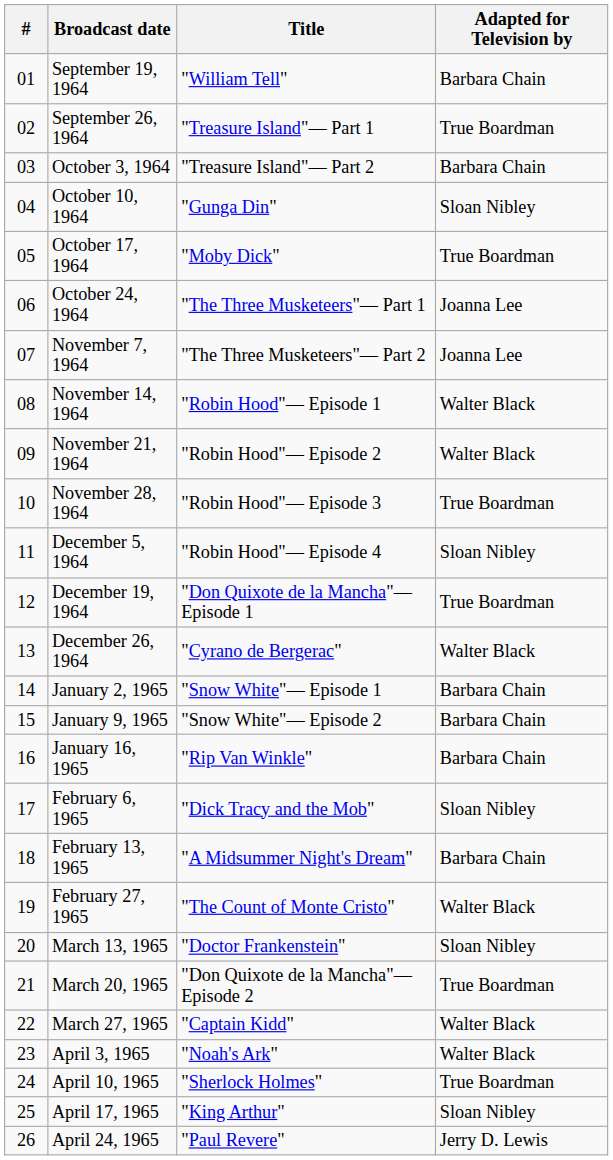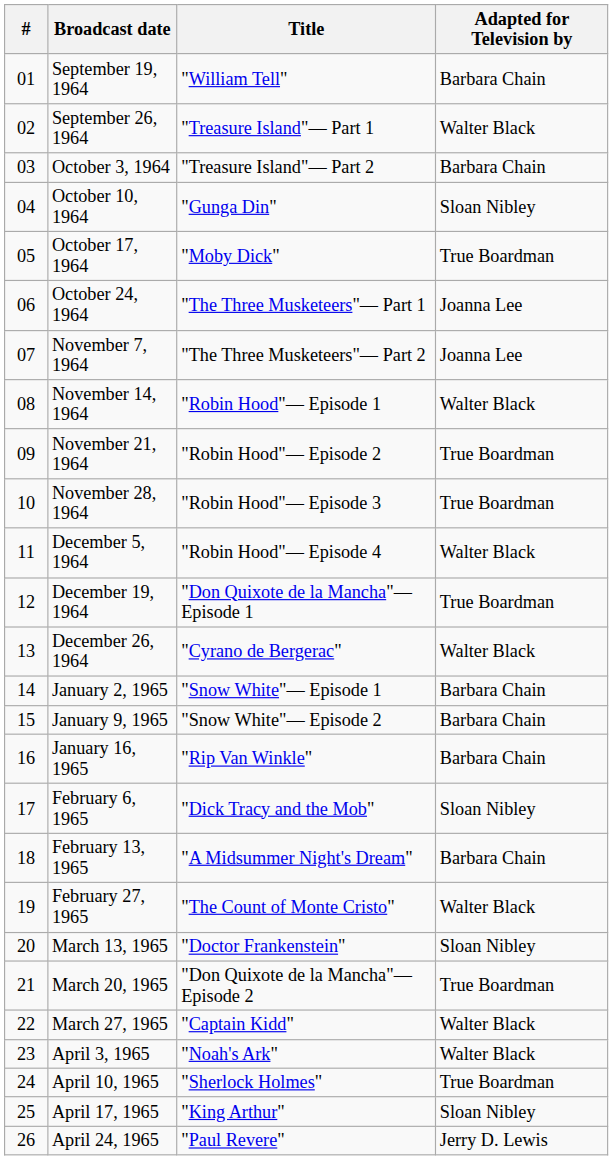 <table class="wikitable" style="width:60%;">
 <tr>
 <th width=5%>#</th>
 <th style="width:15%;">Broadcast date</th>
 <th style="width:30%;">Title</th>
 <th style="width:20%;">Adapted for Television by</th>
 </tr>
 <tr>
 <td align=center><span>0</span>1</td>
 <td>September 19, 1964</td>
 <td>"<a href='#'>William Tell</a>"</td>
 <td>Barbara Chain</td>
 </tr>
 <tr>
 <td align=center><span>0</span>2</td>
 <td>September 26, 1964</td>
 <td>"<a href='#'>Treasure Island</a>"—  Part 1</td>
-<td>True Boardman</td>
+<td>Walter Black</td>
 </tr>
 <tr>
 <td align=center><span>0</span>3</td>
 <td>October 3, 1964</td>
 <td>"Treasure Island"—  Part 2</td>
 <td>Barbara Chain</td>
 </tr>
 <tr>
 <td align=center><span>0</span>4</td>
 <td>October 10, 1964</td>
 <td>"<a href='#'>Gunga Din</a>"</td>
 <td>Sloan Nibley</td>
 </tr>
 <tr>
 <td align=center><span>0</span>5</td>
 <td>October 17, 1964</td>
 <td>"<a href='#'>Moby Dick</a>"</td>
 <td>True Boardman</td>
 </tr>
 <tr>
 <td align=center><span>0</span>6</td>
 <td>October 24, 1964</td>
 <td>"<a href='#'>The Three Musketeers</a>"—  Part 1</td>
 <td>Joanna Lee</td>
 </tr>
 <tr>
 <td align=center><span>0</span>7</td>
 <td>November 7, 1964</td>
 <td>"The Three Musketeers"—  Part 2</td>
 <td>Joanna Lee</td>
 </tr>
 <tr>
 <td align=center><span>0</span>8</td>
 <td>November 14, 1964</td>
 <td>"<a href='#'>Robin Hood</a>"—  Episode 1</td>
 <td>Walter Black</td>
 </tr>
 <tr>
 <td align=center><span>0</span>9</td>
 <td>November 21, 1964</td>
 <td>"Robin Hood"—  Episode 2</td>
-<td>Walter Black</td>
+<td>True Boardman</td>
 </tr>
 <tr>
 <td align=center>10</td>
 <td>November 28, 1964</td>
 <td>"Robin Hood"—  Episode 3</td>
 <td>True Boardman</td>
 </tr>
 <tr>
 <td align=center>11</td>
 <td>December 5, 1964</td>
 <td>"Robin Hood"—  Episode 4</td>
-<td>Sloan Nibley</td>
+<td>Walter Black</td>
 </tr>
 <tr>
 <td align=center>12</td>
 <td>December 19, 1964</td>
 <td>"<a href='#'>Don Quixote de la Mancha</a>"—  Episode 1</td>
 <td>True Boardman</td>
 </tr>
 <tr>
 <td align=center>13</td>
 <td>December 26, 1964</td>
 <td>"<a href='#'>Cyrano de Bergerac</a>"</td>
 <td>Walter Black</td>
 </tr>
 <tr>
 <td align=center>14</td>
 <td>January 2, 1965</td>
 <td>"<a href='#'>Snow White</a>"—  Episode 1</td>
 <td>Barbara Chain</td>
 </tr>
 <tr>
 <td align=center>15</td>
 <td>January 9, 1965</td>
 <td>"Snow White"—  Episode 2</td>
 <td>Barbara Chain</td>
 </tr>
 <tr>
 <td align=center>16</td>
 <td>January 16, 1965</td>
 <td>"<a href='#'>Rip Van Winkle</a>"</td>
 <td>Barbara Chain</td>
 </tr>
 <tr>
 <td align=center>17</td>
 <td>February 6, 1965</td>
 <td>"<a href='#'>Dick Tracy and the Mob</a>"</td>
 <td>Sloan Nibley</td>
 </tr>
 <tr>
 <td align=center>18</td>
 <td>February 13, 1965</td>
 <td>"<a href='#'>A Midsummer Night's Dream</a>"</td>
 <td>Barbara Chain</td>
 </tr>
 <tr>
 <td align=center>19</td>
 <td>February 27, 1965</td>
 <td>"<a href='#'>The Count of Monte Cristo</a>"</td>
 <td>Walter Black</td>
 </tr>
 <tr>
 <td align=center>20</td>
 <td>March 13, 1965</td>
 <td>"<a href='#'>Doctor Frankenstein</a>"</td>
 <td>Sloan Nibley</td>
 </tr>
 <tr>
 <td align=center>21</td>
 <td>March 20, 1965</td>
 <td>"Don Quixote de la Mancha"—  Episode 2</td>
 <td>True Boardman</td>
 </tr>
 <tr>
 <td align=center>22</td>
 <td>March 27, 1965</td>
 <td>"<a href='#'>Captain Kidd</a>"</td>
 <td>Walter Black</td>
 </tr>
 <tr>
 <td align=center>23</td>
 <td>April 3, 1965</td>
 <td>"<a href='#'>Noah's Ark</a>"</td>
 <td>Walter Black</td>
 </tr>
 <tr>
 <td align=center>24</td>
 <td>April 10, 1965</td>
 <td>"<a href='#'>Sherlock Holmes</a>"</td>
 <td>True Boardman</td>
 </tr>
 <tr>
 <td align=center>25</td>
 <td>April 17, 1965</td>
 <td>"<a href='#'>King Arthur</a>"</td>
 <td>Sloan Nibley</td>
 </tr>
 <tr>
 <td align=center>26</td>
 <td>April 24, 1965</td>
 <td>"<a href='#'>Paul Revere</a>"</td>
 <td>Jerry D. Lewis</td>
 </tr>
 </table>
